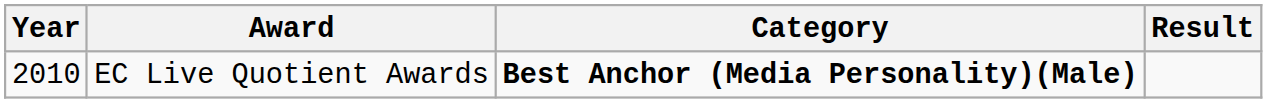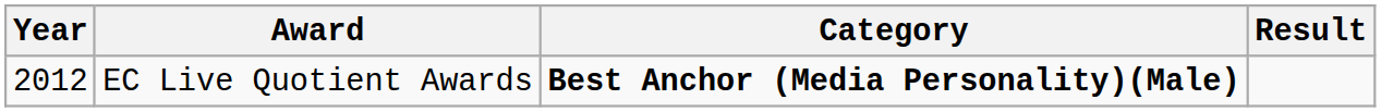 <table class="wikitable">
 <tr>
 <th>Year</th>
 <th>Award</th>
 <th>Category</th>
 <th>Result</th>
 </tr>
 <tr>
-<td>2010</td>
+<td>2012</td>
 <td rowspan="1">EC Live Quotient Awards</td>
 <td><strong>Best Anchor (Media Personality)(Male)</strong></td>
 <td></td>
 </tr>
 </table>
